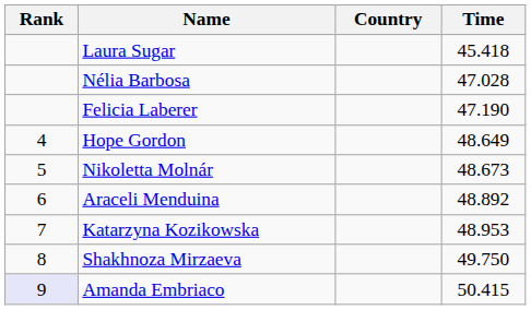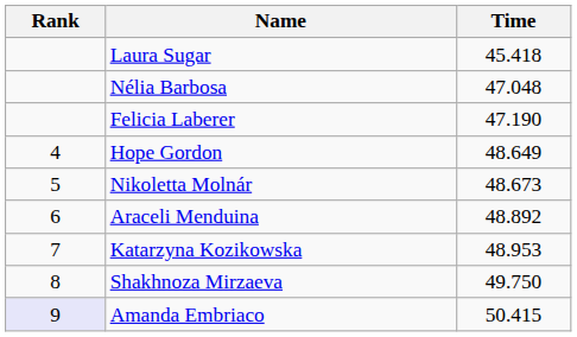 <table class="wikitable" style="text-align:center;width: 50%">
 <tr>
 <th>Rank</th>
 <th>Name</th>
-<th>Country</th>
 <th>Time</th>
 </tr>
 <tr>
 <td></td>
 <td align="left"><a href='#'>Laura Sugar</a></td>
-<td align="left"></td>
 <td>45.418</td>
 </tr>
 <tr>
 <td></td>
 <td align="left"><a href='#'>Nélia Barbosa</a></td>
-<td align="left"></td>
-<td>47.028</td>
+<td>47.048</td>
 </tr>
 <tr>
 <td></td>
 <td align="left"><a href='#'>Felicia Laberer</a></td>
-<td align="left"></td>
 <td>47.190</td>
 </tr>
 <tr>
 <td>4</td>
 <td align="left"><a href='#'>Hope Gordon</a></td>
-<td align="left"></td>
 <td>48.649</td>
 </tr>
 <tr>
 <td>5</td>
 <td align="left"><a href='#'>Nikoletta Molnár</a></td>
-<td align="left"></td>
 <td>48.673</td>
 </tr>
 <tr>
 <td>6</td>
 <td align="left"><a href='#'>Araceli Menduina</a></td>
-<td align="left"></td>
 <td>48.892</td>
 </tr>
 <tr>
 <td>7</td>
 <td align="left"><a href='#'>Katarzyna Kozikowska</a></td>
-<td align="left"></td>
 <td>48.953</td>
 </tr>
 <tr>
 <td>8</td>
 <td align="left"><a href='#'>Shakhnoza Mirzaeva</a></td>
-<td align="left"></td>
 <td>49.750</td>
 </tr>
 <tr>
 <td style="background: lavender;">9</td>
 <td align="left"><a href='#'>Amanda Embriaco</a></td>
-<td align="left"></td>
 <td>50.415</td>
 </tr>
 </table>
